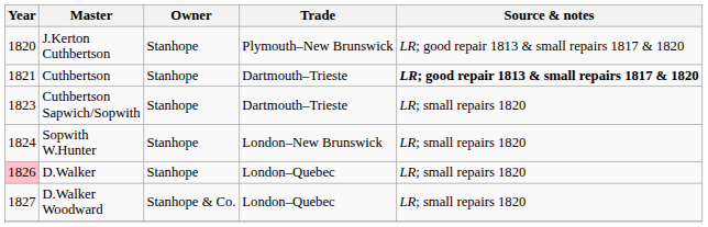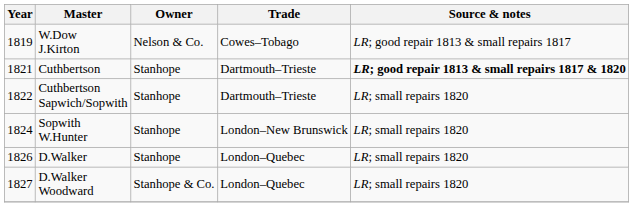 <table class=" wikitable">
 <tr>
 <th>Year</th>
 <th>Master</th>
 <th>Owner</th>
 <th>Trade</th>
 <th>Source & notes</th>
 </tr>
 <tr>
-<td>1820</td>
-<td>J.Kerton<br>Cuthbertson</td>
-<td>Stanhope</td>
-<td>Plymouth–New Brunswick</td>
-<td><em>LR</em>; good repair 1813 & small repairs 1817 & 1820</td>
+<td>1819</td>
+<td>W.Dow<br>J.Kirton</td>
+<td>Nelson & Co.</td>
+<td>Cowes–Tobago</td>
+<td><em>LR</em>; good repair 1813 & small repairs 1817</td>
 </tr>
 <tr>
 <td>1821</td>
 <td>Cuthbertson</td>
 <td>Stanhope</td>
 <td>Dartmouth–Trieste</td>
 <td><strong><em>LR</em>; good repair 1813 & small repairs 1817 & 1820</strong></td>
 </tr>
 <tr>
-<td>1823</td>
+<td>1822</td>
 <td>Cuthbertson<br>Sapwich/Sopwith</td>
 <td>Stanhope</td>
 <td>Dartmouth–Trieste</td>
 <td><em>LR</em>; small repairs 1820</td>
 </tr>
 <tr>
 <td>1824</td>
 <td>Sopwith<br>W.Hunter</td>
 <td>Stanhope</td>
 <td>London–New Brunswick</td>
 <td><em>LR</em>; small repairs 1820</td>
 </tr>
 <tr>
-<td style="background: pink;">1826</td>
+<td>1826</td>
 <td>D.Walker</td>
 <td>Stanhope</td>
 <td>London–Quebec</td>
 <td><em>LR</em>; small repairs 1820</td>
 </tr>
 <tr>
 <td>1827</td>
 <td>D.Walker<br>Woodward</td>
 <td>Stanhope & Co.</td>
 <td>London–Quebec</td>
 <td><em>LR</em>; small repairs 1820</td>
 </tr>
 <tr>
 </tr>
 </table>
